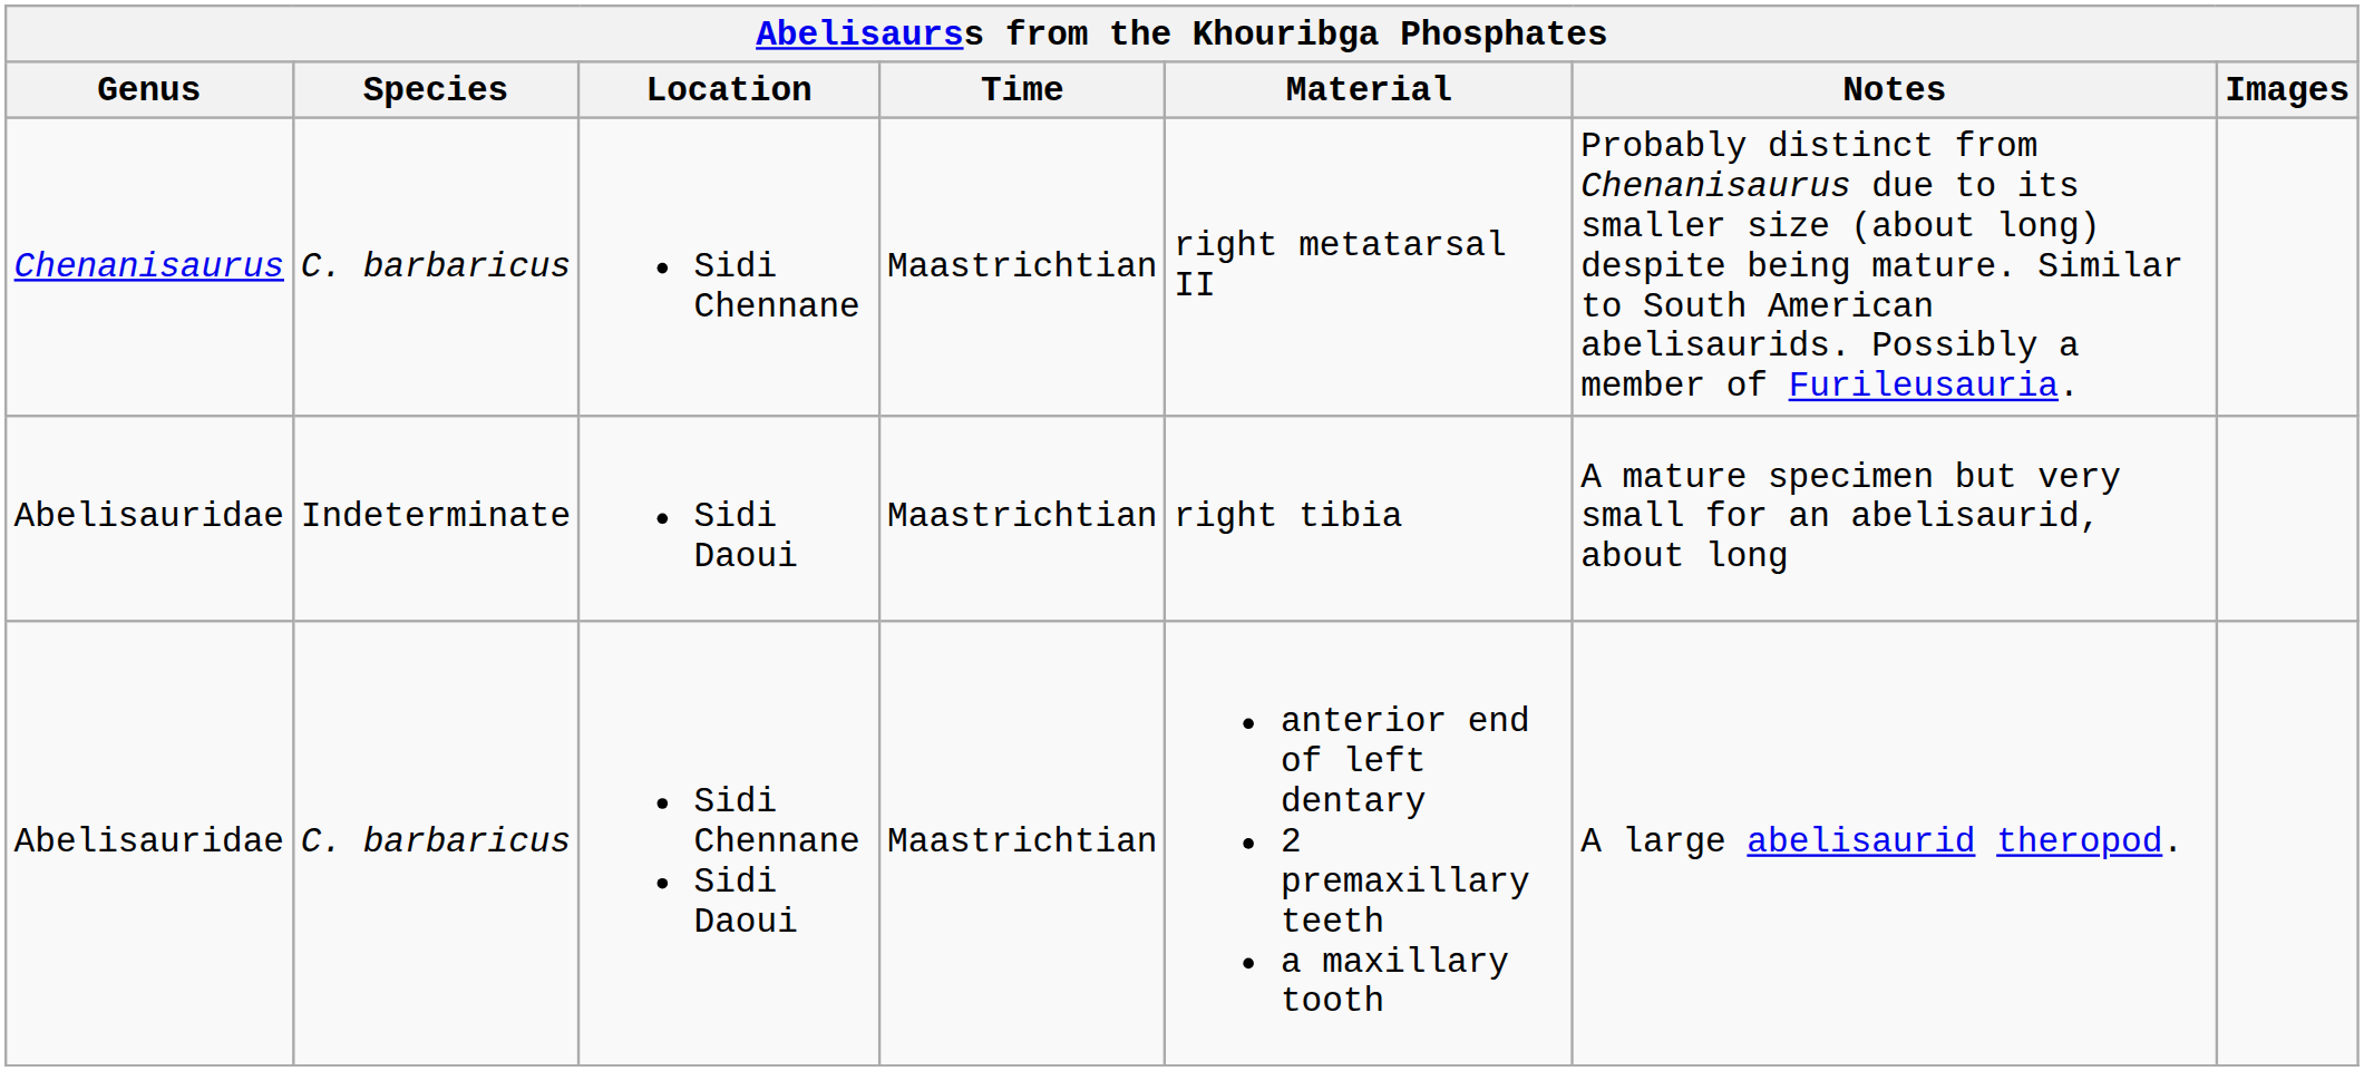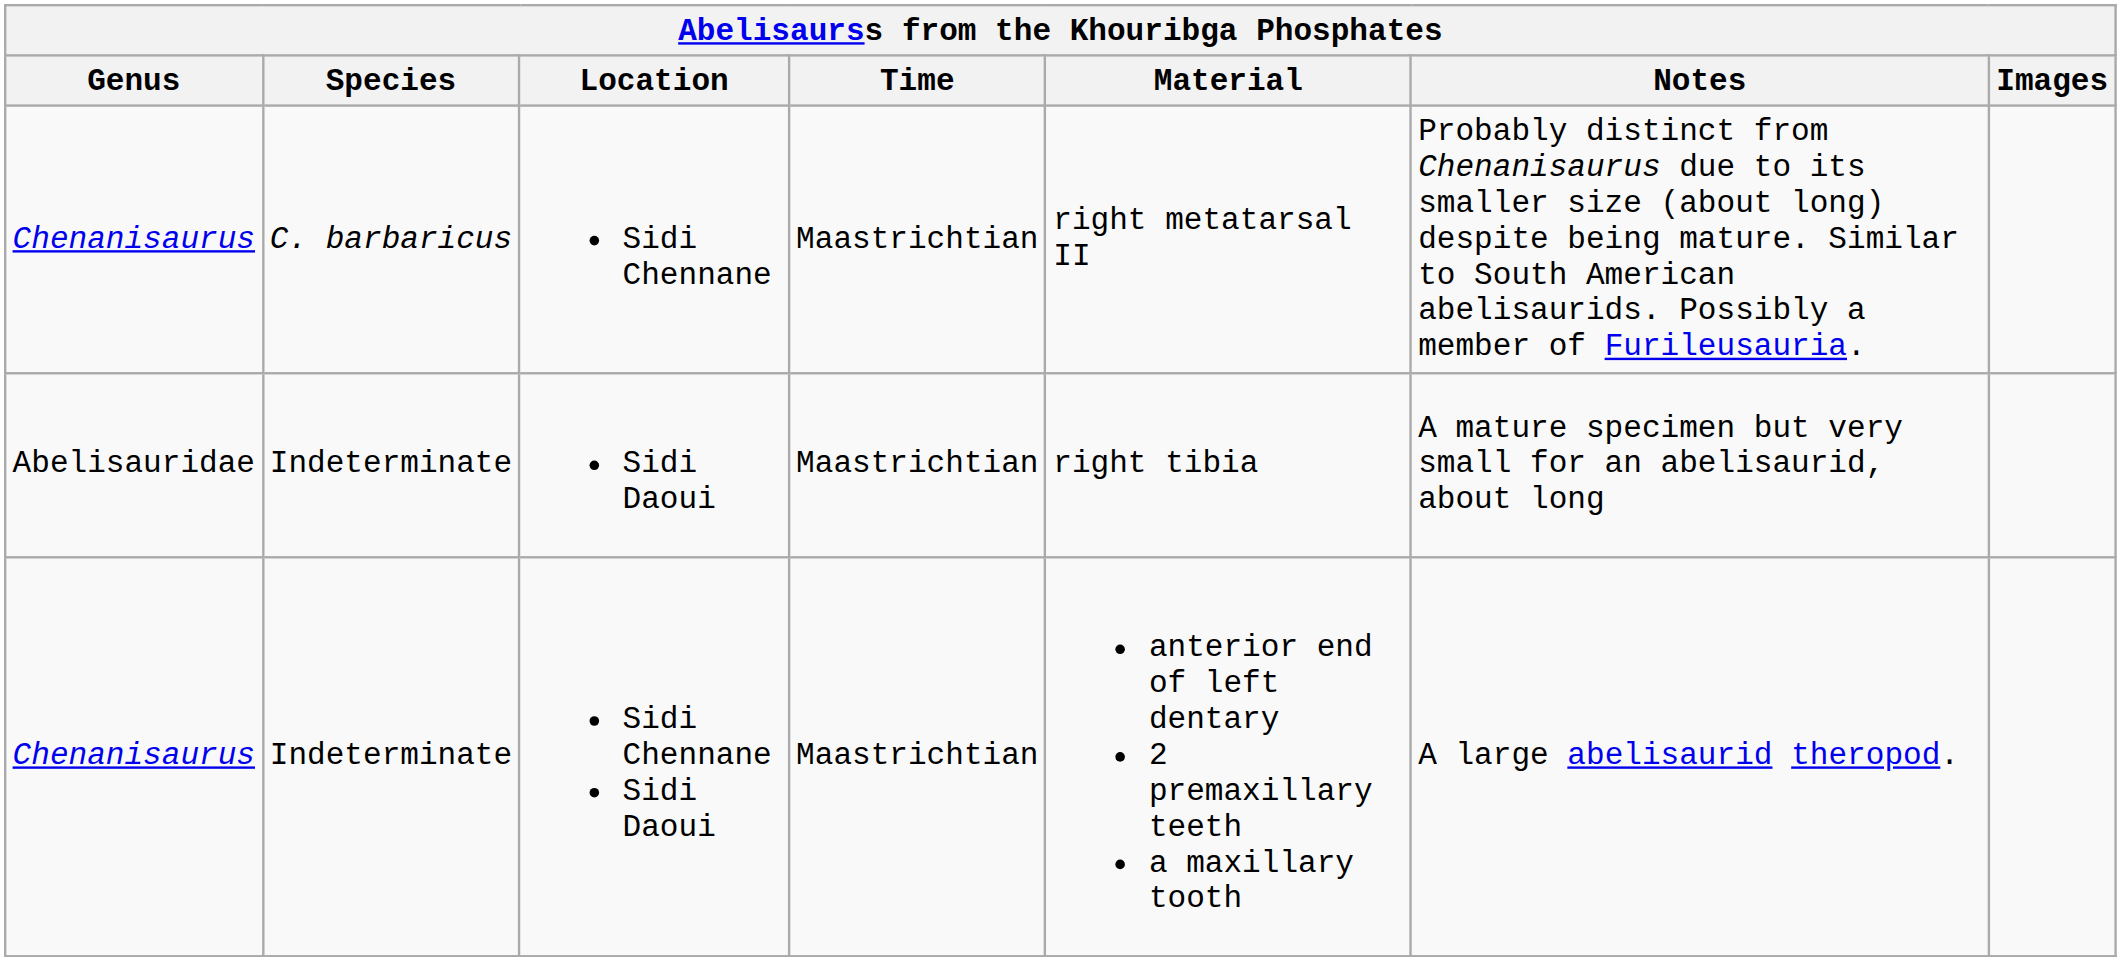 <table class="wikitable"  style="margin:auto; width:100%;">
 <tr>
 <th colspan="7" align="center"><strong><a href='#'>Abelisaurs</a>s from the Khouribga Phosphates</strong></th>
 </tr>
 <tr>
 <th>Genus</th>
 <th>Species</th>
 <th>Location</th>
 <th>Time</th>
 <th>Material</th>
 <th>Notes</th>
 <th>Images</th>
 </tr>
 <tr>
 <td><em><a href='#'>Chenanisaurus</a></em></td>
 <td><em>C. barbaricus</em></td>
 <td><br><ul><li>Sidi Chennane</li></ul></td>
 <td>Maastrichtian</td>
 <td>right metatarsal II</td>
 <td>Probably distinct from <em>Chenanisaurus</em> due to its smaller size (about  long) despite being mature. Similar to South American abelisaurids. Possibly a member of <a href='#'>Furileusauria</a>.</td>
 <td></td>
 </tr>
 <tr>
 <td>Abelisauridae</td>
 <td>Indeterminate</td>
 <td><br><ul><li>Sidi Daoui</li></ul></td>
 <td>Maastrichtian</td>
 <td>right tibia</td>
 <td>A mature specimen but very small for an abelisaurid, about  long</td>
 <td></td>
 </tr>
 <tr>
-<td>Abelisauridae</td>
-<td><em>C. barbaricus</em></td>
+<td><em><a href='#'>Chenanisaurus</a></em></td>
+<td>Indeterminate</td>
 <td><br><ul><li>Sidi Chennane</li><li>Sidi Daoui</li></ul></td>
 <td>Maastrichtian</td>
 <td><br><ul><li>anterior end of left dentary</li><li>2 premaxillary teeth</li><li>a maxillary tooth</li></ul></td>
 <td>A large <a href='#'>abelisaurid</a> <a href='#'>theropod</a>.</td>
 <td></td>
 </tr>
 <tr>
 </tr>
 </table>
